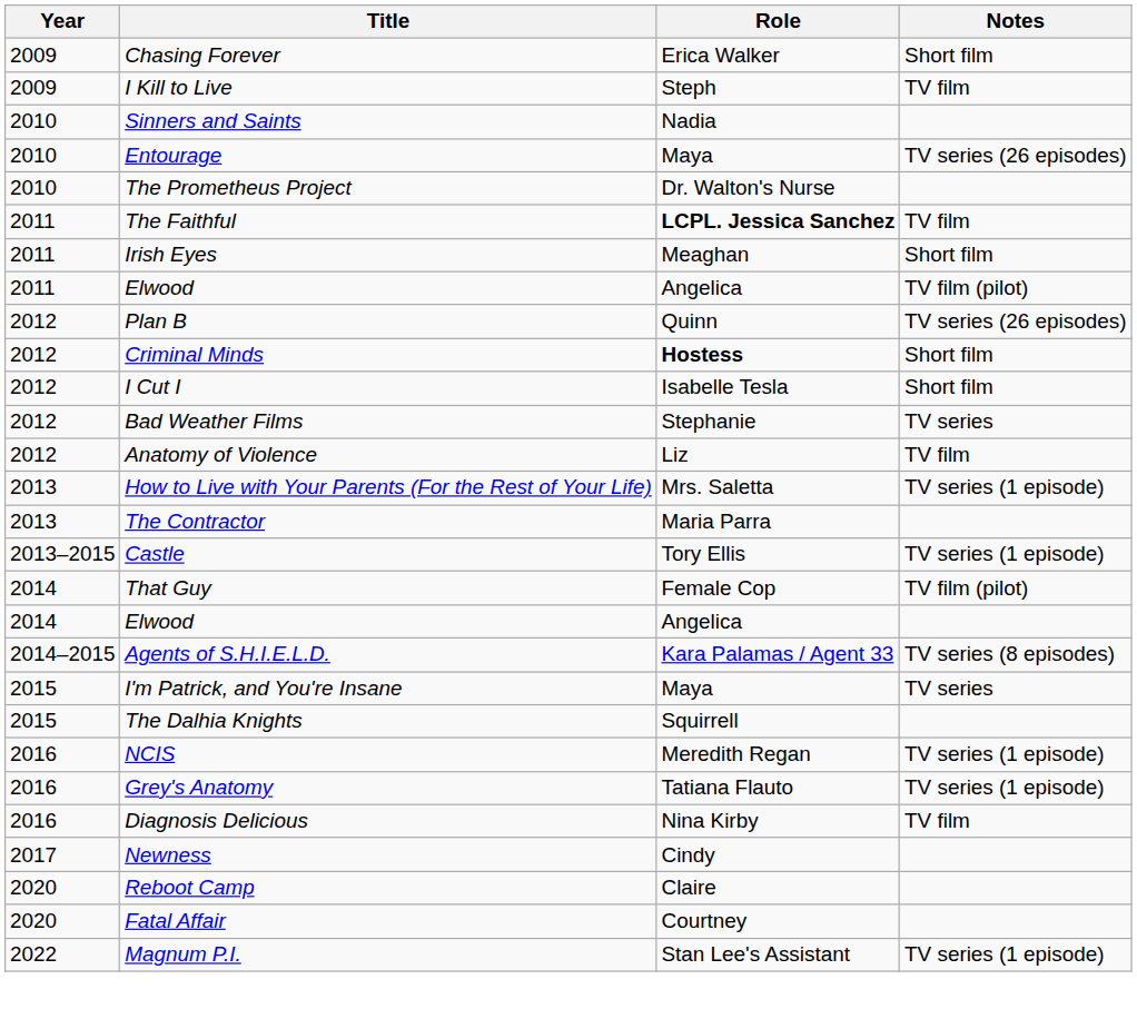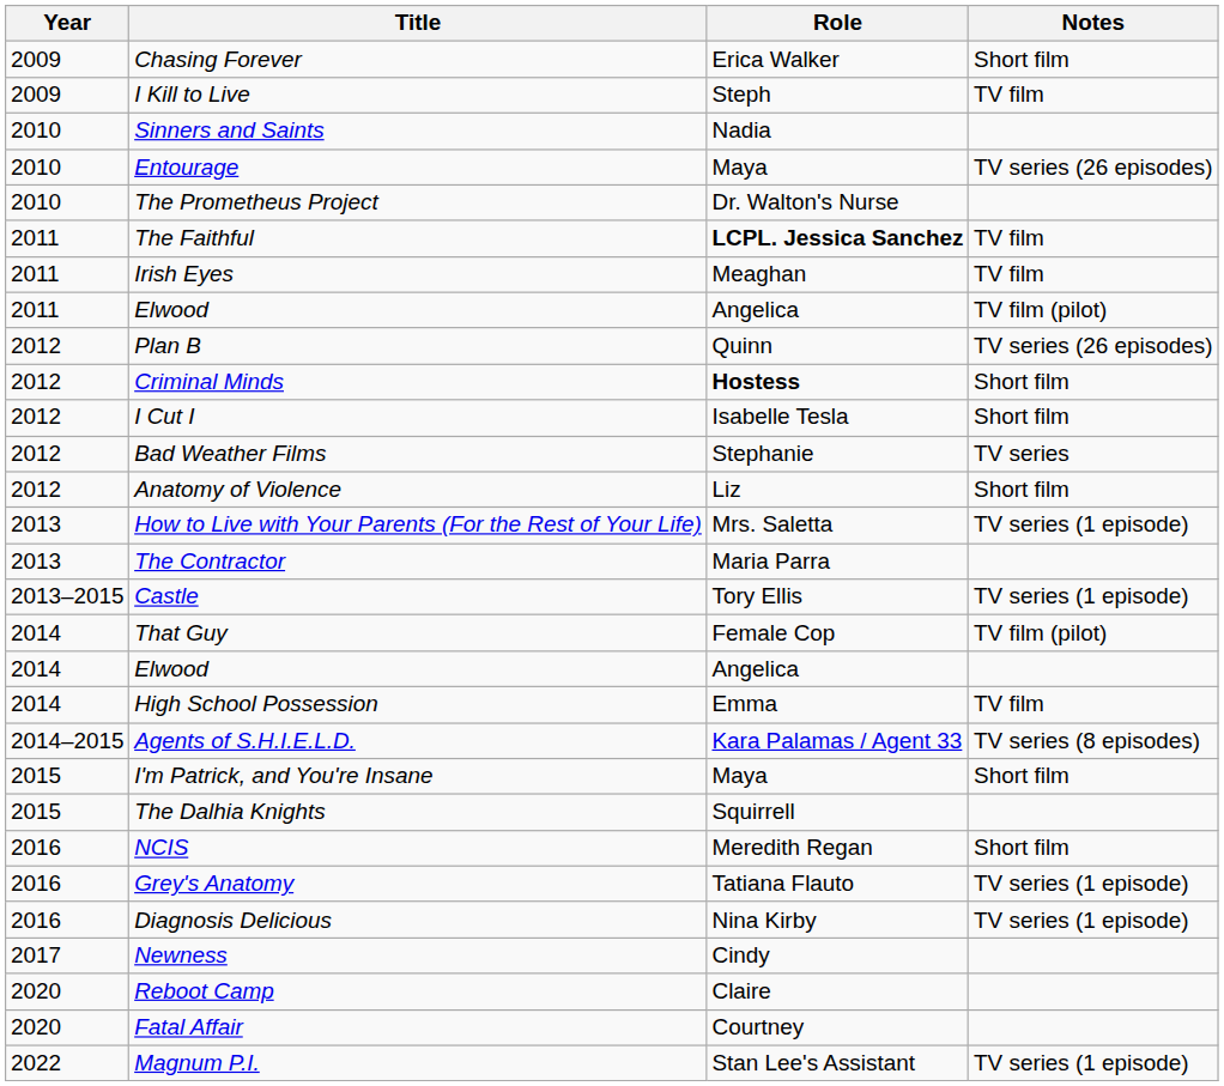 <table class="wikitable sortable">
 <tr>
 <th>Year</th>
 <th>Title</th>
 <th>Role</th>
 <th class="unsortable">Notes</th>
 </tr>
 <tr>
 <td>2009</td>
 <td><em>Chasing Forever</em></td>
 <td>Erica Walker</td>
 <td>Short film</td>
 </tr>
 <tr>
 <td>2009</td>
 <td><em>I Kill to Live</em></td>
 <td>Steph</td>
 <td>TV film</td>
 </tr>
 <tr>
 <td>2010</td>
 <td><em><a href='#'>Sinners and Saints</a></em></td>
 <td>Nadia</td>
 <td></td>
 </tr>
 <tr>
 <td>2010</td>
 <td><em><a href='#'>Entourage</a></em></td>
 <td>Maya</td>
 <td>TV series (26 episodes)</td>
 </tr>
 <tr>
 <td>2010</td>
 <td><em>The Prometheus Project</em></td>
 <td>Dr. Walton's Nurse</td>
 <td></td>
 </tr>
 <tr>
 <td>2011</td>
 <td><em>The Faithful</em></td>
 <td><strong>LCPL. Jessica Sanchez</strong></td>
 <td>TV film</td>
 </tr>
 <tr>
 <td>2011</td>
 <td><em>Irish Eyes</em></td>
 <td>Meaghan</td>
-<td>Short film</td>
+<td>TV film</td>
 </tr>
 <tr>
 <td>2011</td>
 <td><em>Elwood</em></td>
 <td>Angelica</td>
 <td>TV film (pilot)</td>
 </tr>
 <tr>
 <td>2012</td>
 <td><em>Plan B</em></td>
 <td>Quinn</td>
 <td>TV series (26 episodes)</td>
 </tr>
 <tr>
 <td>2012</td>
 <td><em><a href='#'>Criminal Minds</a></em></td>
 <td><strong>Hostess</strong></td>
 <td>Short film</td>
 </tr>
 <tr>
 <td>2012</td>
 <td><em>I Cut I </em></td>
 <td>Isabelle Tesla</td>
 <td>Short film</td>
 </tr>
 <tr>
 <td>2012</td>
 <td><em>Bad Weather Films</em></td>
 <td>Stephanie</td>
 <td>TV series</td>
 </tr>
 <tr>
 <td>2012</td>
 <td><em>Anatomy of Violence</em></td>
 <td>Liz</td>
-<td>TV film</td>
+<td>Short film</td>
 </tr>
 <tr>
 <td>2013</td>
 <td><em><a href='#'>How to Live with Your Parents (For the Rest of Your Life)</a></em></td>
 <td>Mrs. Saletta</td>
 <td>TV series (1 episode)</td>
 </tr>
 <tr>
 <td>2013</td>
 <td><em><a href='#'>The Contractor</a></em></td>
 <td>Maria Parra</td>
 <td></td>
 </tr>
 <tr>
 <td>2013–2015</td>
 <td><em><a href='#'>Castle</a></em></td>
 <td>Tory Ellis</td>
 <td>TV series (1 episode)</td>
 </tr>
 <tr>
 <td>2014</td>
 <td><em>That Guy</em></td>
 <td>Female Cop</td>
 <td>TV film (pilot)</td>
 </tr>
 <tr>
 <td>2014</td>
 <td><em>Elwood</em></td>
 <td>Angelica</td>
 <td></td>
 </tr>
 <tr>
+<td>2014</td>
+<td><em>High School Possession</em></td>
+<td>Emma</td>
+<td>TV film</td>
+</tr>
+<tr>
 <td>2014–2015</td>
 <td><em><a href='#'>Agents of S.H.I.E.L.D.</a></em></td>
 <td><a href='#'>Kara Palamas / Agent 33</a></td>
 <td>TV series (8 episodes)</td>
 </tr>
 <tr>
 <td>2015</td>
 <td><em>I'm Patrick, and You're Insane</em></td>
 <td>Maya</td>
-<td>TV series</td>
+<td>Short film</td>
 </tr>
 <tr>
 <td>2015</td>
 <td><em>The Dalhia Knights</em></td>
 <td>Squirrell</td>
 <td></td>
 </tr>
 <tr>
 <td>2016</td>
 <td><em><a href='#'>NCIS</a></em></td>
 <td>Meredith Regan</td>
-<td>TV series (1 episode)</td>
+<td>Short film</td>
 </tr>
 <tr>
 <td>2016</td>
 <td><em><a href='#'>Grey's Anatomy</a></em></td>
 <td>Tatiana Flauto</td>
 <td>TV series (1 episode)</td>
 </tr>
 <tr>
 <td>2016</td>
 <td><em>Diagnosis Delicious</em></td>
 <td>Nina Kirby</td>
-<td>TV film</td>
+<td>TV series (1 episode)</td>
 </tr>
 <tr>
 <td>2017</td>
 <td><em><a href='#'>Newness</a></em></td>
 <td>Cindy</td>
 <td></td>
 </tr>
 <tr>
 <td>2020</td>
 <td><em><a href='#'>Reboot Camp</a></em></td>
 <td>Claire</td>
 <td></td>
 </tr>
 <tr>
 <td>2020</td>
 <td><em><a href='#'>Fatal Affair</a></em></td>
 <td>Courtney</td>
 <td></td>
 </tr>
 <tr>
 <td>2022</td>
 <td><em><a href='#'>Magnum P.I.</a></em></td>
 <td>Stan Lee's Assistant</td>
 <td>TV series (1 episode)</td>
 </tr>
 </table>
